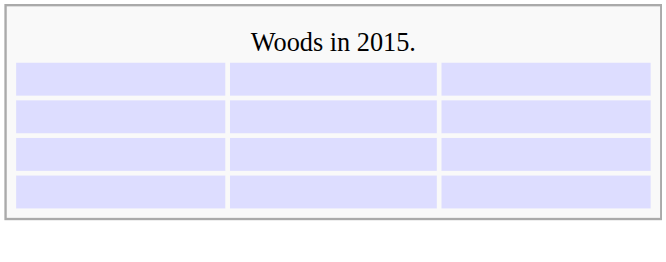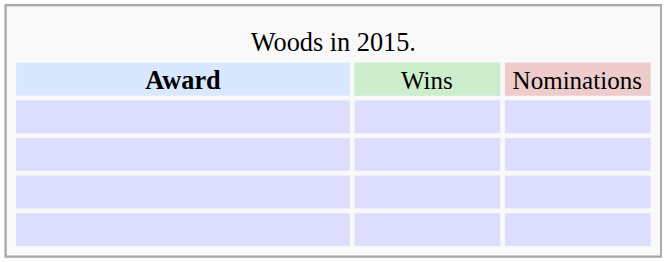 <table class="infobox" style="width: 25em; text-align: left; font-size: 70%; vertical-align: middle;">
 <tr>
 <td colspan="3" style="text-align:center;"></td>
 </tr>
 <tr>
 <td colspan="3" style="text-align:center;">Woods in 2015.</td>
+</tr>
+<tr bgcolor=#D9E8FF style="text-align:center;">
+<th style="vertical-align: middle;">Award</th>
+<td style="background:#cceecc; font-size:8pt; vertical-align: middle;" width="60px">Wins</td>
+<td style="background:#eecccc; font-size:8pt; vertical-align: middle;" width="60px">Nominations</td>
 </tr>
 <tr bgcolor=#ddddff>
 <td align="center"><br></td>
 <td></td>
 <td></td>
 </tr>
 <tr bgcolor=#ddddff>
 <td align="center"><br></td>
 <td></td>
 <td></td>
 </tr>
 <tr bgcolor=#ddddff>
 <td align="center"><br></td>
 <td></td>
 <td></td>
 </tr>
 <tr bgcolor=#ddddff>
 <td align="center"><br></td>
 <td></td>
 <td></td>
 </tr>
 </table>
